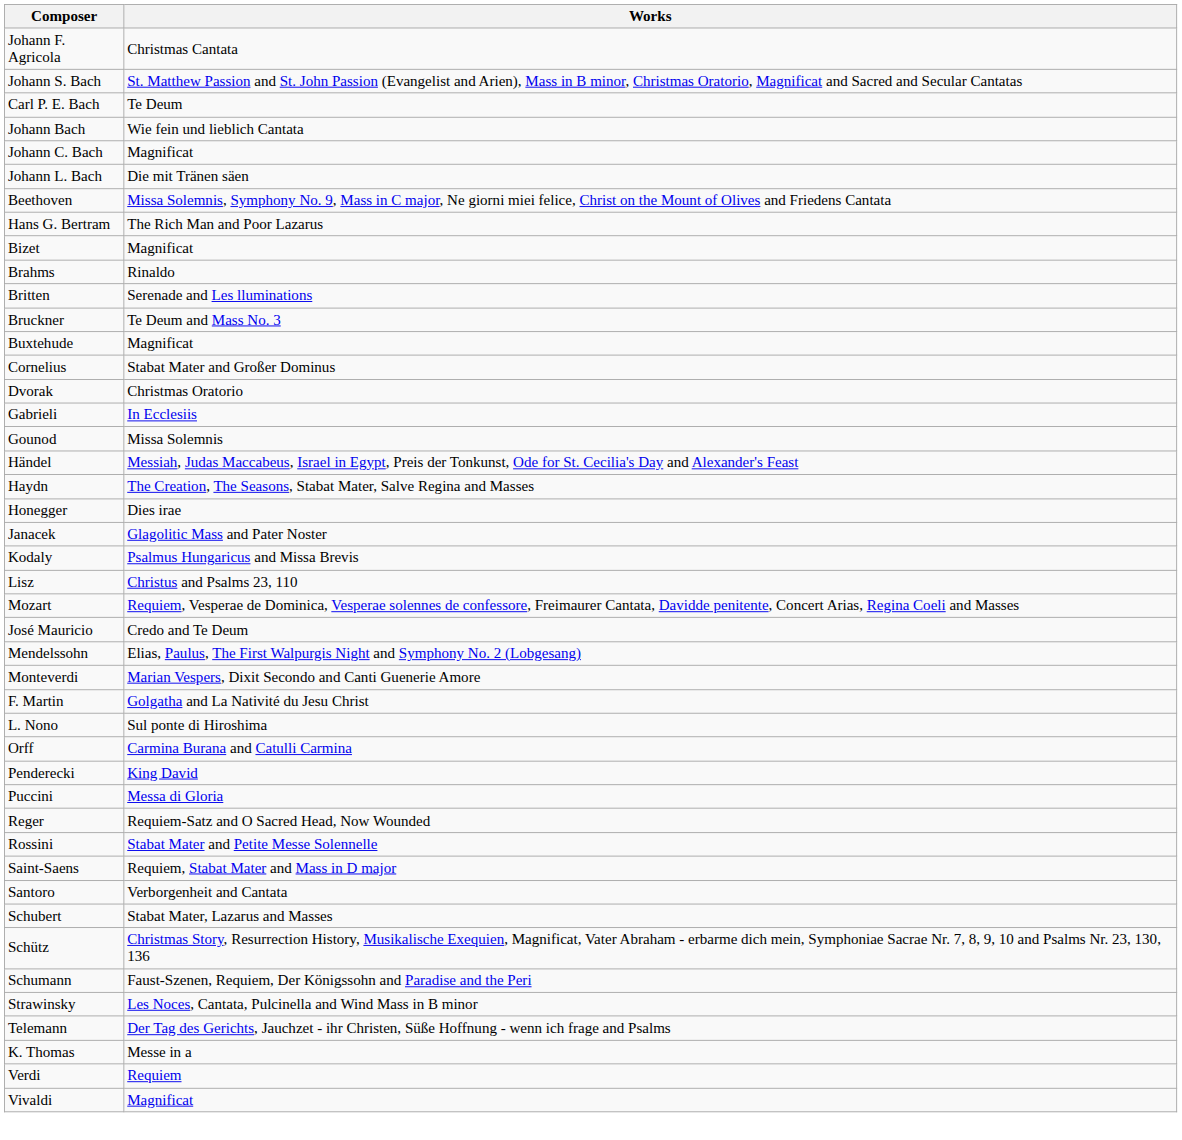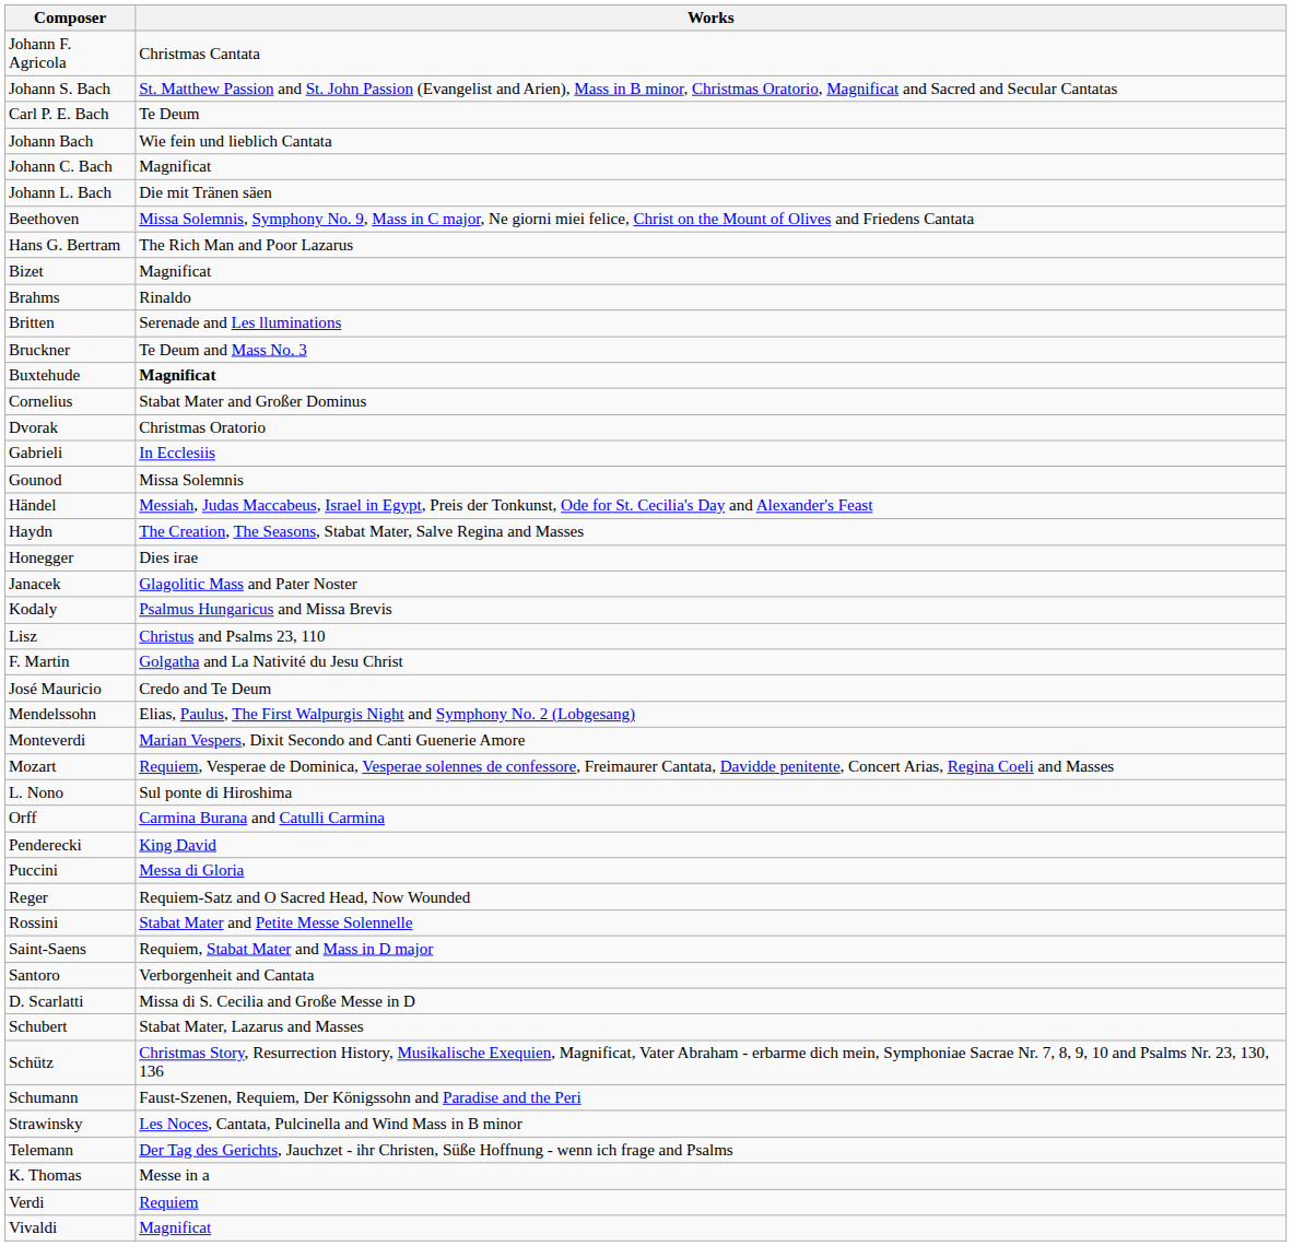 <table class="wikitable">
 <tr>
 <th>Composer</th>
 <th>Works</th>
 </tr>
 <tr>
 <td>Johann F. Agricola</td>
 <td>Christmas Cantata</td>
 </tr>
 <tr>
 <td>Johann S. Bach</td>
 <td><a href='#'>St. Matthew Passion</a> and <a href='#'>St. John Passion</a> (Evangelist and Arien), <a href='#'>Mass in B minor</a>, <a href='#'>Christmas Oratorio</a>, <a href='#'>Magnificat</a> and Sacred and Secular Cantatas</td>
 </tr>
 <tr>
 <td>Carl P. E. Bach</td>
 <td>Te Deum</td>
 </tr>
 <tr>
 <td>Johann Bach</td>
 <td>Wie fein und lieblich Cantata</td>
 </tr>
 <tr>
 <td>Johann C. Bach</td>
 <td>Magnificat</td>
 </tr>
 <tr>
 <td>Johann L. Bach</td>
 <td>Die mit Tränen säen</td>
 </tr>
 <tr>
 <td>Beethoven</td>
 <td><a href='#'>Missa Solemnis</a>, <a href='#'>Symphony No. 9</a>, <a href='#'>Mass in C major</a>, Ne giorni miei felice, <a href='#'>Christ on the Mount of Olives</a> and Friedens Cantata</td>
 </tr>
 <tr>
 <td>Hans G. Bertram</td>
 <td>The Rich Man and Poor Lazarus</td>
 </tr>
 <tr>
 <td>Bizet</td>
 <td>Magnificat</td>
 </tr>
 <tr>
 <td>Brahms</td>
 <td>Rinaldo</td>
 </tr>
 <tr>
 <td>Britten</td>
 <td>Serenade and <a href='#'>Les lluminations</a></td>
 </tr>
 <tr>
 <td>Bruckner</td>
 <td>Te Deum and <a href='#'>Mass No. 3</a></td>
 </tr>
 <tr>
 <td>Buxtehude</td>
-<td>Magnificat</td>
+<td><strong>Magnificat</strong></td>
 </tr>
 <tr>
 <td>Cornelius</td>
 <td>Stabat Mater and Großer Dominus</td>
 </tr>
 <tr>
 <td>Dvorak</td>
 <td>Christmas Oratorio</td>
 </tr>
 <tr>
 <td>Gabrieli</td>
 <td><a href='#'>In Ecclesiis</a></td>
 </tr>
 <tr>
 <td>Gounod</td>
 <td>Missa Solemnis</td>
 </tr>
 <tr>
 <td>Händel</td>
 <td><a href='#'>Messiah</a>, <a href='#'>Judas Maccabeus</a>, <a href='#'>Israel in Egypt</a>, Preis der Tonkunst, <a href='#'>Ode for St. Cecilia's Day</a> and <a href='#'>Alexander's Feast</a></td>
 </tr>
 <tr>
 <td>Haydn</td>
 <td><a href='#'>The Creation</a>, <a href='#'>The Seasons</a>, Stabat Mater, Salve Regina and Masses</td>
 </tr>
 <tr>
 <td>Honegger</td>
 <td>Dies irae</td>
 </tr>
 <tr>
 <td>Janacek</td>
 <td><a href='#'>Glagolitic Mass</a> and Pater Noster</td>
 </tr>
 <tr>
 <td>Kodaly</td>
 <td><a href='#'>Psalmus Hungaricus</a> and Missa Brevis</td>
 </tr>
 <tr>
 <td>Lisz</td>
 <td><a href='#'>Christus</a> and Psalms 23, 110</td>
 </tr>
 <tr>
-<td>Mozart</td>
-<td><a href='#'>Requiem</a>, Vesperae de Dominica, <a href='#'>Vesperae solennes de confessore</a>, Freimaurer Cantata, <a href='#'>Davidde penitente</a>, Concert Arias, <a href='#'>Regina Coeli</a> and Masses</td>
+<td>F. Martin</td>
+<td><a href='#'>Golgatha</a> and La Nativité du Jesu Christ</td>
 </tr>
 <tr>
 <td>José Mauricio</td>
 <td>Credo and Te Deum</td>
 </tr>
 <tr>
 <td>Mendelssohn</td>
 <td>Elias, <a href='#'>Paulus</a>, <a href='#'>The First Walpurgis Night</a> and <a href='#'>Symphony No. 2 (Lobgesang)</a></td>
 </tr>
 <tr>
 <td>Monteverdi</td>
 <td><a href='#'>Marian Vespers</a>, Dixit Secondo and Canti Guenerie Amore</td>
 </tr>
 <tr>
-<td>F. Martin</td>
-<td><a href='#'>Golgatha</a> and La Nativité du Jesu Christ</td>
+<td>Mozart</td>
+<td><a href='#'>Requiem</a>, Vesperae de Dominica, <a href='#'>Vesperae solennes de confessore</a>, Freimaurer Cantata, <a href='#'>Davidde penitente</a>, Concert Arias, <a href='#'>Regina Coeli</a> and Masses</td>
 </tr>
 <tr>
 <td>L. Nono</td>
 <td>Sul ponte di Hiroshima</td>
 </tr>
 <tr>
 <td>Orff</td>
 <td><a href='#'>Carmina Burana</a> and <a href='#'>Catulli Carmina</a></td>
 </tr>
 <tr>
 <td>Penderecki</td>
 <td><a href='#'>King David</a></td>
 </tr>
 <tr>
 <td>Puccini</td>
 <td><a href='#'>Messa di Gloria</a></td>
 </tr>
 <tr>
 <td>Reger</td>
 <td>Requiem-Satz and O Sacred Head, Now Wounded</td>
 </tr>
 <tr>
 <td>Rossini</td>
 <td><a href='#'>Stabat Mater</a> and <a href='#'>Petite Messe Solennelle</a></td>
 </tr>
 <tr>
 <td>Saint-Saens</td>
 <td>Requiem, <a href='#'>Stabat Mater</a> and <a href='#'>Mass in D major</a></td>
 </tr>
 <tr>
 <td>Santoro</td>
 <td>Verborgenheit and Cantata</td>
 </tr>
 <tr>
+<td>D. Scarlatti</td>
+<td>Missa di S. Cecilia and Große Messe in D</td>
+</tr>
+<tr>
 <td>Schubert</td>
 <td>Stabat Mater, Lazarus and Masses</td>
 </tr>
 <tr>
 <td>Schütz</td>
 <td><a href='#'>Christmas Story</a>, Resurrection History, <a href='#'>Musikalische Exequien</a>, Magnificat, Vater Abraham - erbarme dich mein, Symphoniae Sacrae Nr. 7, 8, 9, 10 and Psalms Nr. 23, 130, 136</td>
 </tr>
 <tr>
 <td>Schumann</td>
 <td>Faust-Szenen, Requiem, Der Königssohn and <a href='#'>Paradise and the Peri</a></td>
 </tr>
 <tr>
 <td>Strawinsky</td>
 <td><a href='#'>Les Noces</a>, Cantata, Pulcinella and Wind Mass in B minor</td>
 </tr>
 <tr>
 <td>Telemann</td>
 <td><a href='#'>Der Tag des Gerichts</a>, Jauchzet - ihr Christen, Süße Hoffnung - wenn ich frage and Psalms</td>
 </tr>
 <tr>
 <td>K. Thomas</td>
 <td>Messe in a</td>
 </tr>
 <tr>
 <td>Verdi</td>
 <td><a href='#'>Requiem</a></td>
 </tr>
 <tr>
 <td>Vivaldi</td>
 <td><a href='#'>Magnificat</a></td>
 </tr>
 </table>
